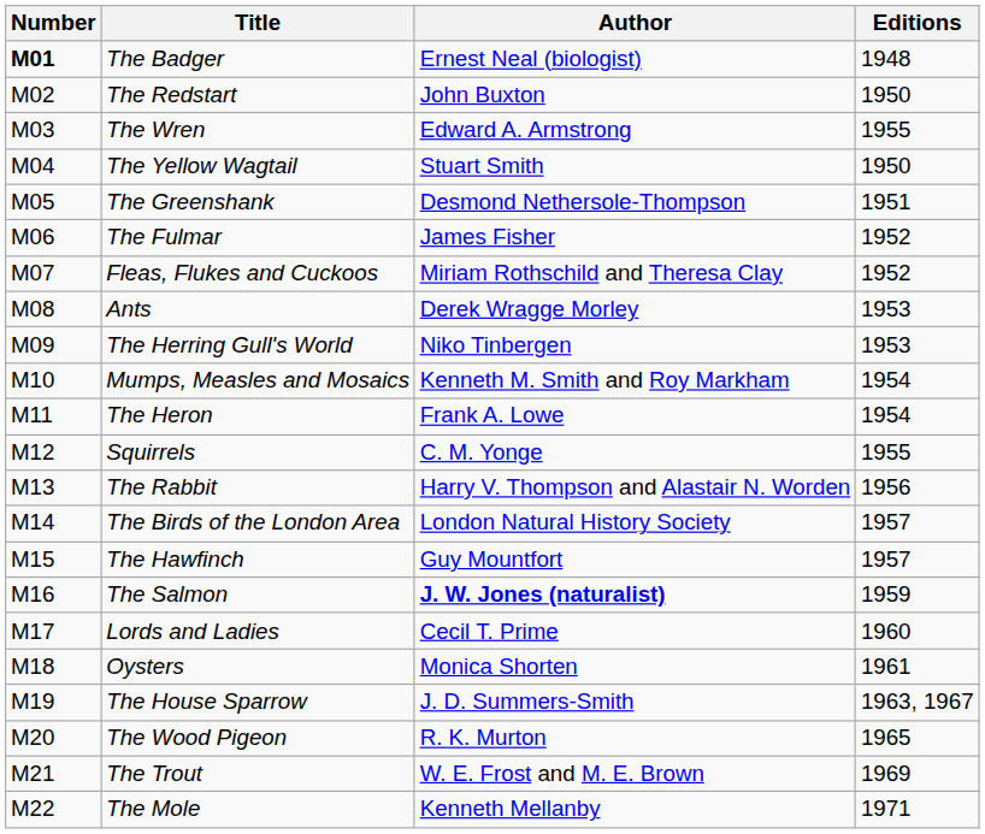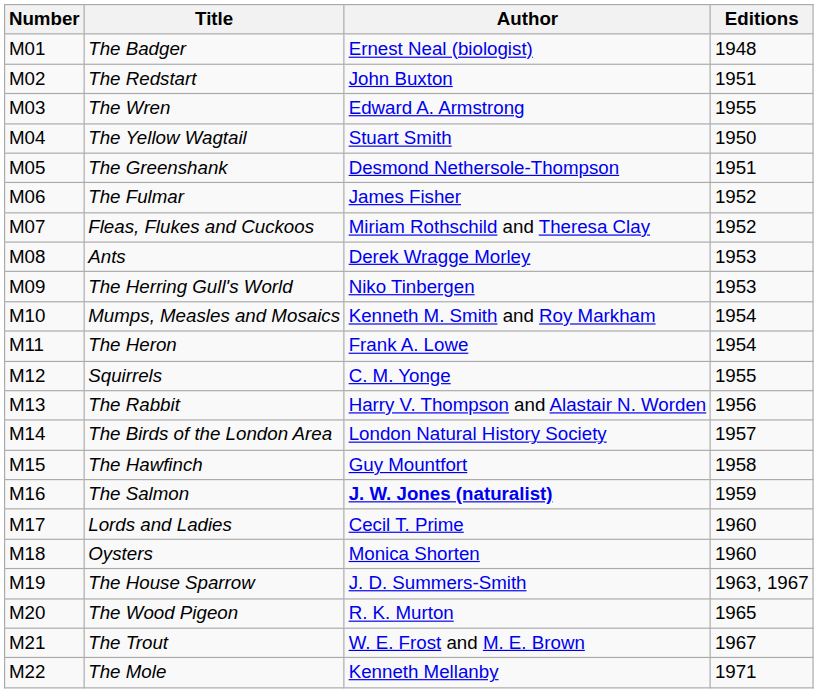 <table class="wikitable">
 <tr>
 <th>Number</th>
 <th>Title</th>
 <th>Author</th>
 <th>Editions</th>
 </tr>
 <tr>
-<td><strong>M01</strong></td>
+<td>M01</td>
 <td><em>The Badger</em></td>
 <td><a href='#'>Ernest Neal (biologist)</a></td>
 <td>1948</td>
 </tr>
 <tr>
 <td>M02</td>
 <td><em>The Redstart</em></td>
 <td><a href='#'>John Buxton</a></td>
-<td>1950</td>
+<td>1951</td>
 </tr>
 <tr>
 <td>M03</td>
 <td><em>The Wren</em></td>
 <td><a href='#'>Edward A. Armstrong</a></td>
 <td>1955</td>
 </tr>
 <tr>
 <td>M04</td>
 <td><em>The Yellow Wagtail</em></td>
 <td><a href='#'>Stuart Smith</a></td>
 <td>1950</td>
 </tr>
 <tr>
 <td>M05</td>
 <td><em>The Greenshank</em></td>
 <td><a href='#'>Desmond Nethersole-Thompson</a></td>
 <td>1951</td>
 </tr>
 <tr>
 <td>M06</td>
 <td><em>The Fulmar</em></td>
 <td><a href='#'>James Fisher</a></td>
 <td>1952</td>
 </tr>
 <tr>
 <td>M07</td>
 <td><em>Fleas, Flukes and Cuckoos </em></td>
 <td><a href='#'>Miriam Rothschild</a> and <a href='#'>Theresa Clay</a></td>
 <td>1952</td>
 </tr>
 <tr>
 <td>M08</td>
 <td><em>Ants</em></td>
 <td><a href='#'>Derek Wragge Morley</a></td>
 <td>1953</td>
 </tr>
 <tr>
 <td>M09</td>
 <td><em>The Herring Gull's World</em></td>
 <td><a href='#'>Niko Tinbergen</a></td>
 <td>1953</td>
 </tr>
 <tr>
 <td>M10</td>
 <td><em>Mumps, Measles and Mosaics</em></td>
 <td><a href='#'>Kenneth M. Smith</a> and <a href='#'>Roy Markham</a></td>
 <td>1954</td>
 </tr>
 <tr>
 <td>M11</td>
 <td><em>The Heron</em></td>
 <td><a href='#'>Frank A. Lowe</a></td>
 <td>1954</td>
 </tr>
 <tr>
 <td>M12</td>
 <td><em>Squirrels</em></td>
 <td><a href='#'>C. M. Yonge</a></td>
 <td>1955</td>
 </tr>
 <tr>
 <td>M13</td>
 <td><em>The Rabbit</em></td>
 <td><a href='#'>Harry V. Thompson</a> and <a href='#'>Alastair N. Worden</a></td>
 <td>1956</td>
 </tr>
 <tr>
 <td>M14</td>
 <td><em>The Birds of the London Area</em></td>
 <td><a href='#'>London Natural History Society</a></td>
 <td>1957</td>
 </tr>
 <tr>
 <td>M15</td>
 <td><em>The Hawfinch</em></td>
 <td><a href='#'>Guy Mountfort</a></td>
-<td>1957</td>
+<td>1958</td>
 </tr>
 <tr>
 <td>M16</td>
 <td><em>The Salmon</em></td>
 <td><strong><a href='#'>J. W. Jones (naturalist)</a></strong></td>
 <td>1959</td>
 </tr>
 <tr>
 <td>M17</td>
 <td><em>Lords and Ladies</em></td>
 <td><a href='#'>Cecil T. Prime</a></td>
 <td>1960</td>
 </tr>
 <tr>
 <td>M18</td>
 <td><em>Oysters</em></td>
 <td><a href='#'>Monica Shorten</a></td>
-<td>1961</td>
+<td>1960</td>
 </tr>
 <tr>
 <td>M19</td>
 <td><em>The House Sparrow</em></td>
 <td><a href='#'>J. D. Summers-Smith</a></td>
 <td>1963, 1967</td>
 </tr>
 <tr>
 <td>M20</td>
 <td><em>The Wood Pigeon</em></td>
 <td><a href='#'>R. K. Murton</a></td>
 <td>1965</td>
 </tr>
 <tr>
 <td>M21</td>
 <td><em>The Trout</em></td>
 <td><a href='#'>W. E. Frost</a> and <a href='#'>M. E. Brown</a></td>
-<td>1969</td>
+<td>1967</td>
 </tr>
 <tr>
 <td>M22</td>
 <td><em>The Mole</em></td>
 <td><a href='#'>Kenneth Mellanby</a></td>
 <td>1971</td>
 </tr>
 </table>
